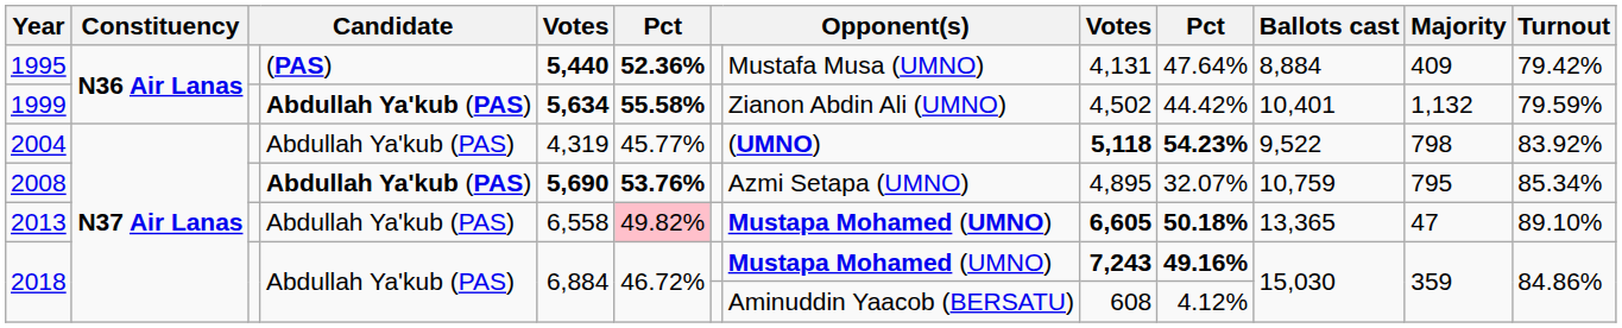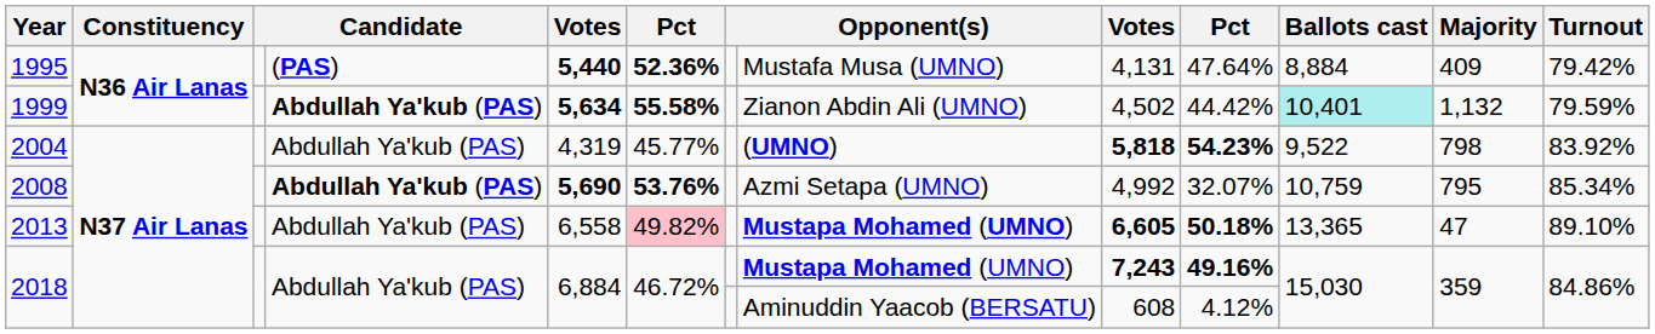 <table class="wikitable" style="margin:0.5em ; font-size:95%">
 <tr>
 <th>Year</th>
 <th>Constituency</th>
 <th colspan=2>Candidate</th>
 <th>Votes</th>
 <th>Pct</th>
 <th colspan=2>Opponent(s)</th>
 <th>Votes</th>
 <th>Pct</th>
 <th>Ballots cast</th>
 <th>Majority</th>
 <th>Turnout</th>
 </tr>
 <tr>
 <td><a href='#'>1995</a></td>
 <td rowspan=2><strong>N36 <a href='#'>Air Lanas</a></strong></td>
 <td></td>
 <td> (<a href='#'><strong>PAS</strong></a>)</td>
 <td align="right"><strong>5,440</strong></td>
 <td><strong>52.36%</strong></td>
 <td></td>
 <td>Mustafa Musa (<a href='#'>UMNO</a>)</td>
 <td align="right">4,131</td>
 <td>47.64%</td>
 <td>8,884</td>
 <td>409</td>
 <td>79.42%</td>
 </tr>
 <tr>
 <td><a href='#'>1999</a></td>
 <td></td>
 <td><strong>Abdullah Ya'kub</strong> (<a href='#'><strong>PAS</strong></a>)</td>
 <td align="right"><strong>5,634</strong></td>
 <td><strong>55.58%</strong></td>
 <td></td>
 <td>Zianon Abdin Ali (<a href='#'>UMNO</a>)</td>
 <td align="right">4,502</td>
 <td>44.42%</td>
-<td>10,401</td>
+<td style="background: paleturquoise;">10,401</td>
 <td>1,132</td>
 <td>79.59%</td>
 </tr>
 <tr>
 <td><a href='#'>2004</a></td>
 <td rowspan=5><strong>N37 <a href='#'>Air Lanas</a></strong></td>
 <td></td>
 <td>Abdullah Ya'kub (<a href='#'>PAS</a>)</td>
 <td align="right">4,319</td>
 <td>45.77%</td>
 <td></td>
 <td> (<a href='#'><strong>UMNO</strong></a>)</td>
-<td align="right"><strong>5,118</strong></td>
+<td align="right"><strong>5,818</strong></td>
 <td><strong>54.23%</strong></td>
 <td>9,522</td>
 <td>798</td>
 <td>83.92%</td>
 </tr>
 <tr>
 <td><a href='#'>2008</a></td>
 <td></td>
 <td><strong>Abdullah Ya'kub</strong> (<a href='#'><strong>PAS</strong></a>)</td>
 <td align="right"><strong>5,690</strong></td>
 <td><strong>53.76%</strong></td>
 <td></td>
 <td>Azmi Setapa (<a href='#'>UMNO</a>)</td>
-<td align="right">4,895</td>
+<td align="right">4,992</td>
 <td>32.07%</td>
 <td>10,759</td>
 <td>795</td>
 <td>85.34%</td>
 </tr>
 <tr>
 <td><a href='#'>2013</a></td>
 <td></td>
 <td>Abdullah Ya'kub (<a href='#'>PAS</a>)</td>
 <td align="right">6,558</td>
 <td style="background: pink;">49.82%</td>
 <td></td>
 <td><strong><a href='#'>Mustapa Mohamed</a></strong> (<a href='#'><strong>UMNO</strong></a>)</td>
 <td align="right"><strong>6,605</strong></td>
 <td><strong>50.18%</strong></td>
 <td>13,365</td>
 <td>47</td>
 <td>89.10%</td>
 </tr>
 <tr>
 <td rowspan=2><a href='#'>2018</a></td>
 <td rowspan=2 ></td>
 <td rowspan=2>Abdullah Ya'kub (<a href='#'>PAS</a>)</td>
 <td rowspan=2 align="right">6,884</td>
 <td rowspan=2>46.72%</td>
 <td></td>
 <td><strong><a href='#'>Mustapa Mohamed</a></strong> (<a href='#'>UMNO</a>)</td>
 <td align="right"><strong>7,243</strong></td>
 <td><strong>49.16%</strong></td>
 <td rowspan=2>15,030</td>
 <td rowspan=2>359</td>
 <td rowspan=2>84.86%</td>
 </tr>
 <tr>
 <td></td>
 <td>Aminuddin Yaacob (<a href='#'>BERSATU</a>)</td>
 <td align="right">608</td>
 <td align=right>4.12%</td>
 </tr>
 </table>
